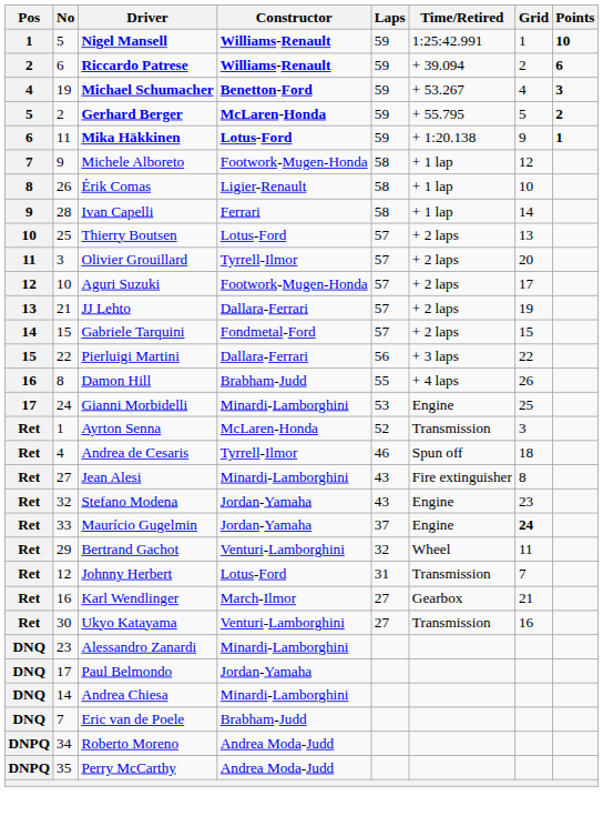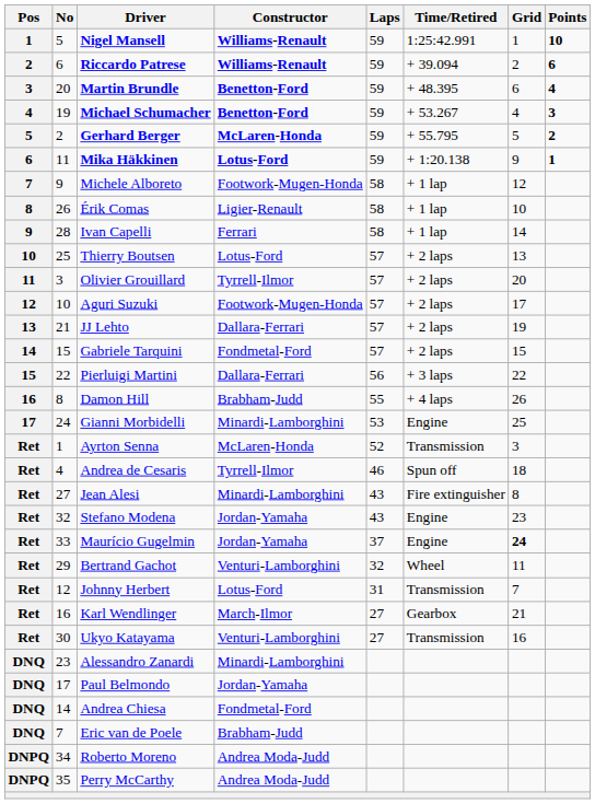 <table class="wikitable" style="font-size: 95%;">
 <tr>
 <th>Pos</th>
 <th>No</th>
 <th>Driver</th>
 <th>Constructor</th>
 <th>Laps</th>
 <th>Time/Retired</th>
 <th>Grid</th>
 <th>Points</th>
 </tr>
 <tr>
 <th>1</th>
 <td>5</td>
 <td> <strong><a href='#'>Nigel Mansell</a></strong></td>
 <td><strong><a href='#'>Williams</a>-<a href='#'>Renault</a></strong></td>
 <td>59</td>
 <td>1:25:42.991</td>
 <td>1</td>
 <td><strong>10</strong></td>
 </tr>
 <tr>
 <th>2</th>
 <td>6</td>
 <td> <strong><a href='#'>Riccardo Patrese</a></strong></td>
 <td><strong><a href='#'>Williams</a>-<a href='#'>Renault</a></strong></td>
 <td>59</td>
 <td>+ 39.094</td>
 <td>2</td>
 <td><strong>6</strong></td>
+</tr>
+<tr>
+<th>3</th>
+<td>20</td>
+<td> <strong><a href='#'>Martin Brundle</a></strong></td>
+<td><strong><a href='#'>Benetton</a>-<a href='#'>Ford</a></strong></td>
+<td>59</td>
+<td>+ 48.395</td>
+<td>6</td>
+<td><strong>4</strong></td>
 </tr>
 <tr>
 <th>4</th>
 <td>19</td>
 <td> <strong><a href='#'>Michael Schumacher</a></strong></td>
 <td><strong><a href='#'>Benetton</a>-<a href='#'>Ford</a></strong></td>
 <td>59</td>
 <td>+ 53.267</td>
 <td>4</td>
 <td><strong>3</strong></td>
 </tr>
 <tr>
 <th>5</th>
 <td>2</td>
 <td> <strong><a href='#'>Gerhard Berger</a></strong></td>
 <td><strong><a href='#'>McLaren</a>-<a href='#'>Honda</a></strong></td>
 <td>59</td>
 <td>+ 55.795</td>
 <td>5</td>
 <td><strong>2</strong></td>
 </tr>
 <tr>
 <th>6</th>
 <td>11</td>
 <td> <strong><a href='#'>Mika Häkkinen</a></strong></td>
 <td><strong><a href='#'>Lotus</a>-<a href='#'>Ford</a></strong></td>
 <td>59</td>
 <td>+ 1:20.138</td>
 <td>9</td>
 <td><strong>1</strong></td>
 </tr>
 <tr>
 <th>7</th>
 <td>9</td>
 <td> <a href='#'>Michele Alboreto</a></td>
 <td><a href='#'>Footwork</a>-<a href='#'>Mugen-Honda</a></td>
 <td>58</td>
 <td>+ 1 lap</td>
 <td>12</td>
 <td></td>
 </tr>
 <tr>
 <th>8</th>
 <td>26</td>
 <td> <a href='#'>Érik Comas</a></td>
 <td><a href='#'>Ligier</a>-<a href='#'>Renault</a></td>
 <td>58</td>
 <td>+ 1 lap</td>
 <td>10</td>
 <td></td>
 </tr>
 <tr>
 <th>9</th>
 <td>28</td>
 <td> <a href='#'>Ivan Capelli</a></td>
 <td><a href='#'>Ferrari</a></td>
 <td>58</td>
 <td>+ 1 lap</td>
 <td>14</td>
 <td></td>
 </tr>
 <tr>
 <th>10</th>
 <td>25</td>
 <td> <a href='#'>Thierry Boutsen</a></td>
 <td><a href='#'>Lotus</a>-<a href='#'>Ford</a></td>
 <td>57</td>
 <td>+ 2 laps</td>
 <td>13</td>
 <td></td>
 </tr>
 <tr>
 <th>11</th>
 <td>3</td>
 <td> <a href='#'>Olivier Grouillard</a></td>
 <td><a href='#'>Tyrrell</a>-<a href='#'>Ilmor</a></td>
 <td>57</td>
 <td>+ 2 laps</td>
 <td>20</td>
 <td></td>
 </tr>
 <tr>
 <th>12</th>
 <td>10</td>
 <td> <a href='#'>Aguri Suzuki</a></td>
 <td><a href='#'>Footwork</a>-<a href='#'>Mugen-Honda</a></td>
 <td>57</td>
 <td>+ 2 laps</td>
 <td>17</td>
 <td></td>
 </tr>
 <tr>
 <th>13</th>
 <td>21</td>
 <td> <a href='#'>JJ Lehto</a></td>
 <td><a href='#'>Dallara</a>-<a href='#'>Ferrari</a></td>
 <td>57</td>
 <td>+ 2 laps</td>
 <td>19</td>
 <td></td>
 </tr>
 <tr>
 <th>14</th>
 <td>15</td>
 <td> <a href='#'>Gabriele Tarquini</a></td>
 <td><a href='#'>Fondmetal</a>-<a href='#'>Ford</a></td>
 <td>57</td>
 <td>+ 2 laps</td>
 <td>15</td>
 <td></td>
 </tr>
 <tr>
 <th>15</th>
 <td>22</td>
 <td> <a href='#'>Pierluigi Martini</a></td>
 <td><a href='#'>Dallara</a>-<a href='#'>Ferrari</a></td>
 <td>56</td>
 <td>+ 3 laps</td>
 <td>22</td>
 <td></td>
 </tr>
 <tr>
 <th>16</th>
 <td>8</td>
 <td> <a href='#'>Damon Hill</a></td>
 <td><a href='#'>Brabham</a>-<a href='#'>Judd</a></td>
 <td>55</td>
 <td>+ 4 laps</td>
 <td>26</td>
 <td></td>
 </tr>
 <tr>
 <th>17</th>
 <td>24</td>
 <td> <a href='#'>Gianni Morbidelli</a></td>
 <td><a href='#'>Minardi</a>-<a href='#'>Lamborghini</a></td>
 <td>53</td>
 <td>Engine</td>
 <td>25</td>
 <td></td>
 </tr>
 <tr>
 <th>Ret</th>
 <td>1</td>
 <td> <a href='#'>Ayrton Senna</a></td>
 <td><a href='#'>McLaren</a>-<a href='#'>Honda</a></td>
 <td>52</td>
 <td>Transmission</td>
 <td>3</td>
 <td></td>
 </tr>
 <tr>
 <th>Ret</th>
 <td>4</td>
 <td> <a href='#'>Andrea de Cesaris</a></td>
 <td><a href='#'>Tyrrell</a>-<a href='#'>Ilmor</a></td>
 <td>46</td>
 <td>Spun off</td>
 <td>18</td>
 <td></td>
 </tr>
 <tr>
 <th>Ret</th>
 <td>27</td>
 <td> <a href='#'>Jean Alesi</a></td>
 <td><a href='#'>Minardi</a>-<a href='#'>Lamborghini</a></td>
 <td>43</td>
 <td>Fire extinguisher</td>
 <td>8</td>
 <td></td>
 </tr>
 <tr>
 <th>Ret</th>
 <td>32</td>
 <td> <a href='#'>Stefano Modena</a></td>
 <td><a href='#'>Jordan</a>-<a href='#'>Yamaha</a></td>
 <td>43</td>
 <td>Engine</td>
 <td>23</td>
 <td></td>
 </tr>
 <tr>
 <th>Ret</th>
 <td>33</td>
 <td> <a href='#'>Maurício Gugelmin</a></td>
 <td><a href='#'>Jordan</a>-<a href='#'>Yamaha</a></td>
 <td>37</td>
 <td>Engine</td>
 <td><strong>24</strong></td>
 <td></td>
 </tr>
 <tr>
 <th>Ret</th>
 <td>29</td>
 <td> <a href='#'>Bertrand Gachot</a></td>
 <td><a href='#'>Venturi</a>-<a href='#'>Lamborghini</a></td>
 <td>32</td>
 <td>Wheel</td>
 <td>11</td>
 <td></td>
 </tr>
 <tr>
 <th>Ret</th>
 <td>12</td>
 <td> <a href='#'>Johnny Herbert</a></td>
 <td><a href='#'>Lotus</a>-<a href='#'>Ford</a></td>
 <td>31</td>
 <td>Transmission</td>
 <td>7</td>
 <td></td>
 </tr>
 <tr>
 <th>Ret</th>
 <td>16</td>
 <td> <a href='#'>Karl Wendlinger</a></td>
 <td><a href='#'>March</a>-<a href='#'>Ilmor</a></td>
 <td>27</td>
 <td>Gearbox</td>
 <td>21</td>
 <td></td>
 </tr>
 <tr>
 <th>Ret</th>
 <td>30</td>
 <td> <a href='#'>Ukyo Katayama</a></td>
 <td><a href='#'>Venturi</a>-<a href='#'>Lamborghini</a></td>
 <td>27</td>
 <td>Transmission</td>
 <td>16</td>
 <td></td>
 </tr>
 <tr>
 <th>DNQ</th>
 <td>23</td>
 <td> <a href='#'>Alessandro Zanardi</a></td>
 <td><a href='#'>Minardi</a>-<a href='#'>Lamborghini</a></td>
 <td></td>
 <td></td>
 <td></td>
 <td></td>
 </tr>
 <tr>
 <th>DNQ</th>
 <td>17</td>
 <td> <a href='#'>Paul Belmondo</a></td>
 <td><a href='#'>Jordan</a>-<a href='#'>Yamaha</a></td>
 <td></td>
 <td></td>
 <td></td>
 <td></td>
 </tr>
 <tr>
 <th>DNQ</th>
 <td>14</td>
 <td> <a href='#'>Andrea Chiesa</a></td>
-<td><a href='#'>Minardi</a>-<a href='#'>Lamborghini</a></td>
+<td><a href='#'>Fondmetal</a>-<a href='#'>Ford</a></td>
 <td></td>
 <td></td>
 <td></td>
 <td></td>
 </tr>
 <tr>
 <th>DNQ</th>
 <td>7</td>
 <td> <a href='#'>Eric van de Poele</a></td>
 <td><a href='#'>Brabham</a>-<a href='#'>Judd</a></td>
 <td></td>
 <td></td>
 <td></td>
 <td></td>
 </tr>
 <tr>
 <th>DNPQ</th>
 <td>34</td>
 <td> <a href='#'>Roberto Moreno</a></td>
 <td><a href='#'>Andrea Moda</a>-<a href='#'>Judd</a></td>
 <td></td>
 <td></td>
 <td></td>
 <td></td>
 </tr>
 <tr>
 <th>DNPQ</th>
 <td>35</td>
 <td> <a href='#'>Perry McCarthy</a></td>
 <td><a href='#'>Andrea Moda</a>-<a href='#'>Judd</a></td>
 <td></td>
 <td></td>
 <td></td>
 <td></td>
 </tr>
 <tr>
 <th colspan="8"></th>
 </tr>
 </table>
